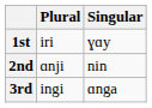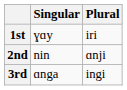 <table class="wikitable">
 <tr>
 <th></th>
+<th>Singular</th>
 <th>Plural</th>
-<th>Singular</th>
 </tr>
 <tr>
 <th>1st</th>
+<td>ɣɑy</td>
 <td>iri</td>
-<td>ɣɑy</td>
 </tr>
 <tr>
 <th>2nd</th>
+<td>nin</td>
 <td>ɑnji</td>
-<td>nin</td>
 </tr>
 <tr>
 <th>3rd</th>
+<td>ɑnga</td>
 <td>ingi</td>
-<td>ɑnga</td>
 </tr>
 </table>
